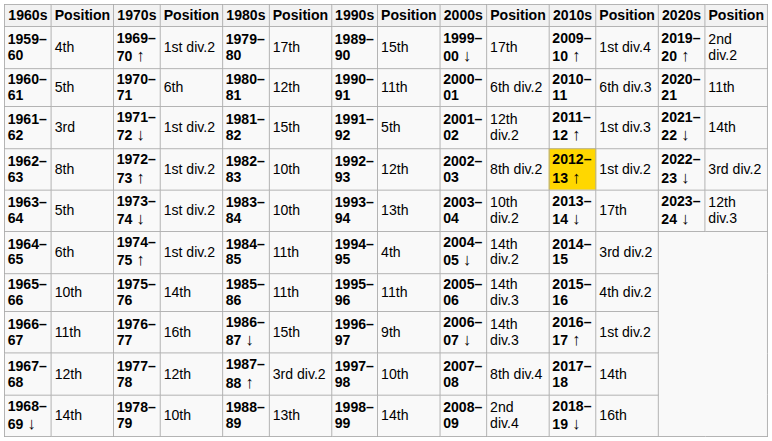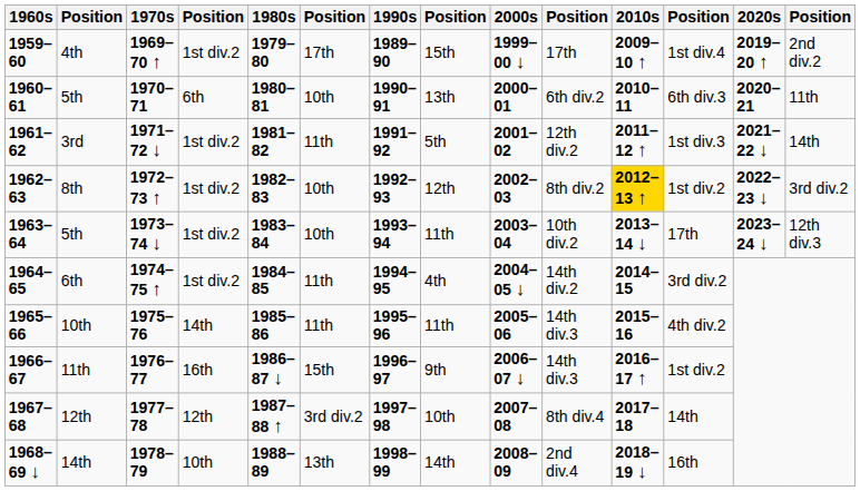 <table class="wikitable">
 <tr>
 <th>1960s</th>
 <th>Position</th>
 <th>1970s</th>
 <th>Position</th>
 <th>1980s</th>
 <th>Position</th>
 <th>1990s</th>
 <th>Position</th>
 <th>2000s</th>
 <th>Position</th>
 <th>2010s</th>
 <th>Position</th>
 <th>2020s</th>
 <th>Position</th>
 </tr>
 <tr>
 <td><strong>1959–60</strong></td>
 <td>4th</td>
 <td><strong>1969–70</strong> <big><span>↑</span></big></td>
 <td>1st div.2</td>
 <td><strong>1979–80</strong></td>
 <td>17th</td>
 <td><strong>1989–90</strong></td>
 <td>15th</td>
 <td><strong>1999–00</strong> <big><span>↓</span></big></td>
 <td>17th</td>
 <td><strong>2009–10</strong> <big><span>↑</span></big></td>
 <td>1st div.4</td>
 <td><strong>2019–20</strong> <big><span>↑</span></big></td>
 <td>2nd div.2</td>
 </tr>
 <tr>
 <td><strong>1960–61</strong></td>
 <td>5th</td>
 <td><strong>1970–71</strong></td>
 <td>6th</td>
 <td><strong>1980–81</strong></td>
-<td>12th</td>
+<td>10th</td>
 <td><strong>1990–91</strong></td>
-<td>11th</td>
+<td>13th</td>
 <td><strong>2000–01</strong></td>
 <td>6th div.2</td>
 <td><strong>2010–11</strong></td>
 <td>6th div.3</td>
 <td><strong>2020–21</strong></td>
 <td>11th</td>
 </tr>
 <tr>
 <td><strong>1961–62</strong></td>
 <td>3rd</td>
 <td><strong>1971–72</strong> <big><span>↓</span></big></td>
 <td>1st div.2</td>
 <td><strong>1981–82</strong></td>
-<td>15th</td>
+<td>11th</td>
 <td><strong>1991–92</strong></td>
 <td>5th</td>
 <td><strong>2001–02</strong></td>
 <td>12th div.2</td>
 <td><strong>2011–12</strong> <big><span>↑</span></big></td>
 <td>1st div.3</td>
 <td><strong>2021–22</strong> <big><span>↓</span></big></td>
 <td>14th</td>
 </tr>
 <tr>
 <td><strong>1962–63</strong></td>
 <td>8th</td>
 <td><strong>1972–73</strong> <big><span>↑</span></big></td>
 <td>1st div.2</td>
 <td><strong>1982–83</strong></td>
 <td>10th</td>
 <td><strong>1992–93</strong></td>
 <td>12th</td>
 <td><strong>2002–03</strong></td>
 <td>8th div.2</td>
 <td style="background: gold;"><strong>2012–13</strong> <big><span>↑</span></big></td>
 <td>1st div.2</td>
 <td><strong>2022–23</strong> <big><span>↓</span></big></td>
 <td>3rd div.2</td>
 </tr>
 <tr>
 <td><strong>1963–64</strong></td>
 <td>5th</td>
 <td><strong>1973–74</strong> <big><span>↓</span></big></td>
 <td>1st div.2</td>
 <td><strong>1983–84</strong></td>
 <td>10th</td>
 <td><strong>1993–94</strong></td>
-<td>13th</td>
+<td>11th</td>
 <td><strong>2003–04</strong></td>
 <td>10th div.2</td>
 <td><strong>2013–14</strong> <big><span>↓</span></big></td>
 <td>17th</td>
 <td><strong>2023–24</strong> <big><span>↓</span></big></td>
 <td>12th div.3</td>
 </tr>
 <tr>
 <td><strong>1964–65</strong></td>
 <td>6th</td>
 <td><strong>1974–75</strong> <big><span>↑</span></big></td>
 <td>1st div.2</td>
 <td><strong>1984–85</strong></td>
 <td>11th</td>
 <td><strong>1994–95</strong></td>
 <td>4th</td>
 <td><strong>2004–05</strong> <big><span>↓</span></big></td>
 <td>14th div.2</td>
 <td><strong>2014–15</strong></td>
 <td>3rd div.2</td>
 </tr>
 <tr>
 <td><strong>1965–66</strong></td>
 <td>10th</td>
 <td><strong>1975–76</strong></td>
 <td>14th</td>
 <td><strong>1985–86</strong></td>
 <td>11th</td>
 <td><strong>1995–96</strong></td>
 <td>11th</td>
 <td><strong>2005–06</strong></td>
 <td>14th div.3</td>
 <td><strong>2015–16</strong></td>
 <td>4th div.2</td>
 </tr>
 <tr>
 <td><strong>1966–67</strong></td>
 <td>11th</td>
 <td><strong>1976–77</strong></td>
 <td>16th</td>
 <td><strong>1986–87</strong> <big><span>↓</span></big></td>
 <td>15th</td>
 <td><strong>1996–97</strong></td>
 <td>9th</td>
 <td><strong>2006–07</strong> <big><span>↓</span></big></td>
 <td>14th div.3</td>
 <td><strong>2016–17</strong> <big><span>↑</span></big></td>
 <td>1st div.2</td>
 </tr>
 <tr>
 <td><strong>1967–68</strong></td>
 <td>12th</td>
 <td><strong>1977–78</strong></td>
 <td>12th</td>
 <td><strong>1987–88</strong> <big><span>↑</span></big></td>
 <td>3rd div.2</td>
 <td><strong>1997–98</strong></td>
 <td>10th</td>
 <td><strong>2007–08</strong></td>
 <td>8th div.4</td>
 <td><strong>2017–18</strong></td>
 <td>14th</td>
 </tr>
 <tr>
 <td><strong>1968–69</strong> <big><span>↓</span></big></td>
 <td>14th</td>
 <td><strong>1978–79</strong></td>
 <td>10th</td>
 <td><strong>1988–89</strong></td>
 <td>13th</td>
 <td><strong>1998–99</strong></td>
 <td>14th</td>
 <td><strong>2008–09</strong></td>
 <td>2nd div.4</td>
 <td><strong>2018–19</strong> <big><span>↓</span></big></td>
 <td>16th</td>
 </tr>
 </table>
